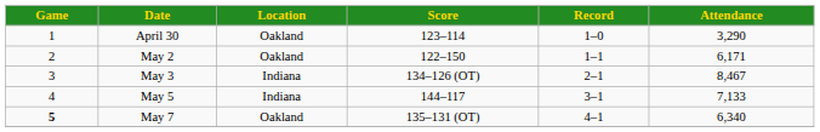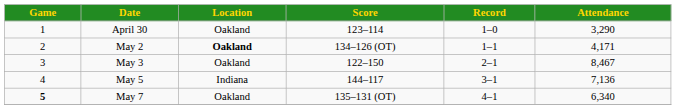 <table class="wikitable" width="80%">
 <tr align="center"  style="background:#228B22;color:#FFD700;">
 <td><strong>Game</strong></td>
 <td><strong>Date</strong></td>
 <td><strong>Location</strong></td>
 <td><strong>Score</strong></td>
 <td><strong>Record</strong></td>
 <td><strong>Attendance</strong></td>
 </tr>
 <tr align="center" bgcolor="">
 <td>1</td>
 <td>April 30</td>
 <td>Oakland</td>
 <td>123–114</td>
 <td>1–0</td>
 <td>3,290</td>
 </tr>
 <tr align="center" bgcolor="">
 <td>2</td>
 <td>May 2</td>
-<td>Oakland</td>
-<td>122–150</td>
+<td><strong>Oakland</strong></td>
+<td>134–126 (OT)</td>
 <td>1–1</td>
-<td>6,171</td>
+<td>4,171</td>
 </tr>
 <tr align="center" bgcolor="">
 <td>3</td>
 <td>May 3</td>
-<td>Indiana</td>
-<td>134–126 (OT)</td>
+<td>Oakland</td>
+<td>122–150</td>
 <td>2–1</td>
 <td>8,467</td>
 </tr>
 <tr align="center" bgcolor="">
 <td>4</td>
 <td>May 5</td>
 <td>Indiana</td>
 <td>144–117</td>
 <td>3–1</td>
-<td>7,133</td>
+<td>7,136</td>
 </tr>
 <tr align="center" bgcolor="">
 <td><strong>5</strong></td>
 <td>May 7</td>
 <td>Oakland</td>
 <td>135–131 (OT)</td>
 <td>4–1</td>
 <td>6,340</td>
 </tr>
 <tr align="center" bgcolor="">
 </tr>
 </table>
